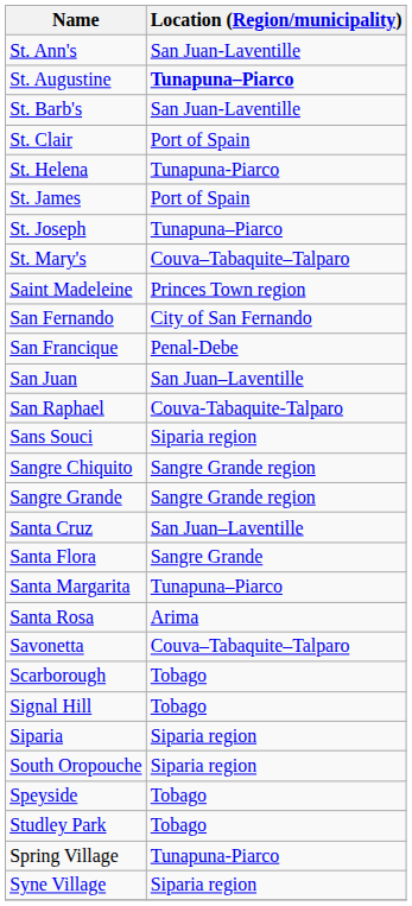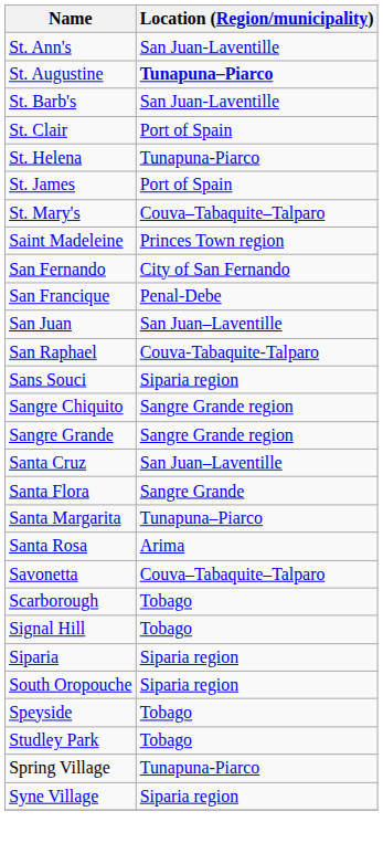 <table class="wikitable">
 <tr>
 <th>Name</th>
 <th>Location (<a href='#'>Region/municipality</a>)</th>
 </tr>
 <tr>
 <td><a href='#'>St. Ann's</a></td>
 <td><a href='#'>San Juan-Laventille</a></td>
 </tr>
 <tr>
 <td><a href='#'>St. Augustine</a></td>
 <td><strong><a href='#'>Tunapuna–Piarco</a></strong></td>
 </tr>
 <tr>
 <td><a href='#'>St. Barb's</a></td>
 <td><a href='#'>San Juan-Laventille</a></td>
 </tr>
 <tr>
 <td><a href='#'>St. Clair</a></td>
 <td><a href='#'>Port of Spain</a></td>
 </tr>
 <tr>
 <td><a href='#'>St. Helena</a></td>
 <td><a href='#'>Tunapuna-Piarco</a></td>
 </tr>
 <tr>
 <td><a href='#'>St. James</a></td>
 <td><a href='#'>Port of Spain</a></td>
-</tr>
-<tr>
-<td><a href='#'>St. Joseph</a></td>
-<td><a href='#'>Tunapuna–Piarco</a></td>
 </tr>
 <tr>
 <td><a href='#'>St. Mary's</a></td>
 <td><a href='#'>Couva–Tabaquite–Talparo</a></td>
 </tr>
 <tr>
 <td><a href='#'>Saint Madeleine</a></td>
 <td><a href='#'>Princes Town region</a></td>
 </tr>
 <tr>
 <td><a href='#'>San Fernando</a></td>
 <td><a href='#'>City of San Fernando</a></td>
 </tr>
 <tr>
 <td><a href='#'>San Francique</a></td>
 <td><a href='#'>Penal-Debe</a></td>
 </tr>
 <tr>
 <td><a href='#'>San Juan</a></td>
 <td><a href='#'>San Juan–Laventille</a></td>
 </tr>
 <tr>
 <td><a href='#'>San Raphael</a></td>
 <td><a href='#'>Couva-Tabaquite-Talparo</a></td>
 </tr>
 <tr>
 <td><a href='#'>Sans Souci</a></td>
 <td><a href='#'>Siparia region</a></td>
 </tr>
 <tr>
 <td><a href='#'>Sangre Chiquito</a></td>
 <td><a href='#'>Sangre Grande region</a></td>
 </tr>
 <tr>
 <td><a href='#'>Sangre Grande</a></td>
 <td><a href='#'>Sangre Grande region</a></td>
 </tr>
 <tr>
 <td><a href='#'>Santa Cruz</a></td>
 <td><a href='#'>San Juan–Laventille</a></td>
 </tr>
 <tr>
 <td><a href='#'>Santa Flora</a></td>
 <td><a href='#'>Sangre Grande</a></td>
 </tr>
 <tr>
 <td><a href='#'>Santa Margarita</a></td>
 <td><a href='#'>Tunapuna–Piarco</a></td>
 </tr>
 <tr>
 <td><a href='#'>Santa Rosa</a></td>
 <td><a href='#'>Arima</a></td>
 </tr>
 <tr>
 <td><a href='#'>Savonetta</a></td>
 <td><a href='#'>Couva–Tabaquite–Talparo</a></td>
 </tr>
 <tr>
 <td><a href='#'>Scarborough</a></td>
 <td><a href='#'>Tobago</a></td>
 </tr>
 <tr>
 <td><a href='#'>Signal Hill</a></td>
 <td><a href='#'>Tobago</a></td>
 </tr>
 <tr>
 <td><a href='#'>Siparia</a></td>
 <td><a href='#'>Siparia region</a></td>
 </tr>
 <tr>
 <td><a href='#'>South Oropouche</a></td>
 <td><a href='#'>Siparia region</a></td>
 </tr>
 <tr>
 <td><a href='#'>Speyside</a></td>
 <td><a href='#'>Tobago</a></td>
 </tr>
 <tr>
 <td><a href='#'>Studley Park</a></td>
 <td><a href='#'>Tobago</a></td>
 </tr>
 <tr>
 <td>Spring Village</td>
 <td><a href='#'>Tunapuna-Piarco</a></td>
 </tr>
 <tr>
 <td><a href='#'>Syne Village</a></td>
 <td><a href='#'>Siparia region</a></td>
 </tr>
 <tr>
 </tr>
 </table>
